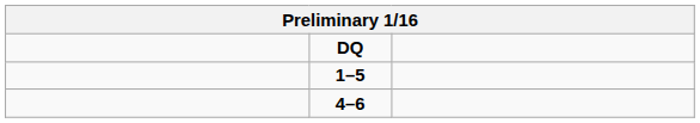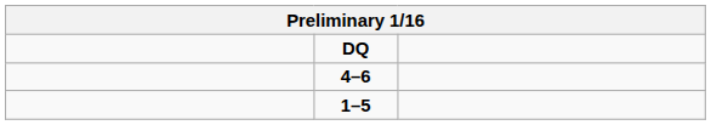 <table class="wikitable" style="text-align: center; font-size:90% ">
 <tr>
 <th colspan=3>Preliminary 1/16</th>
 </tr>
 <tr>
 <td align=left width="240"></td>
 <td align=center width="60"><strong>DQ</strong></td>
 <td align=left width="240"><strong></strong></td>
 </tr>
 <tr>
 <td align=left></td>
-<td align=center><strong>1–5</strong></td>
+<td align=center><strong>4–6</strong></td>
 <td align=left><strong></strong></td>
 </tr>
 <tr>
 <td align=left></td>
-<td align=center><strong>4–6</strong></td>
+<td align=center><strong>1–5</strong></td>
 <td align=left><strong></strong></td>
 </tr>
 </table>
